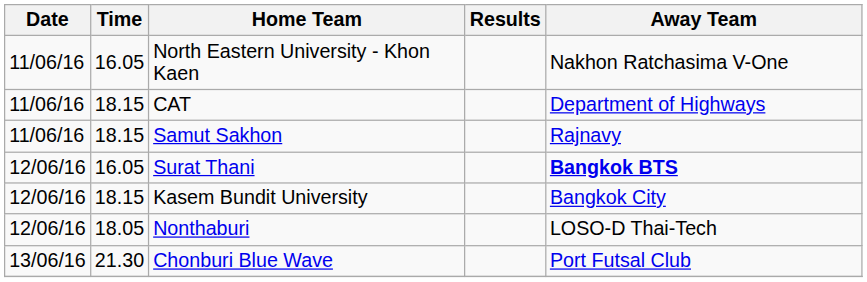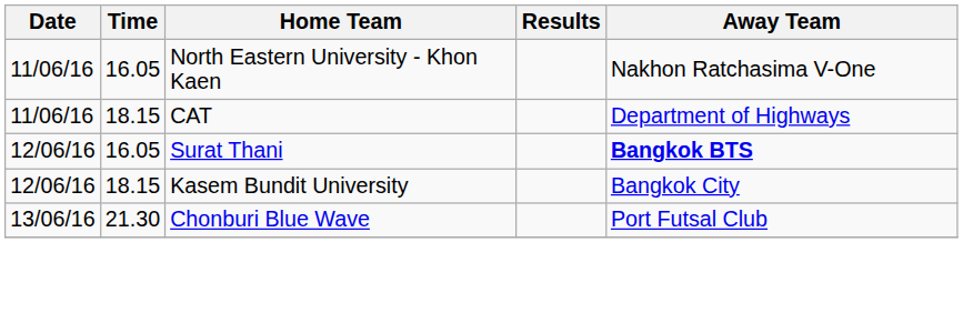 <table class="wikitable">
 <tr>
 <th>Date</th>
 <th>Time</th>
 <th width="250pt">Home Team</th>
 <th>Results</th>
 <th width="250pt">Away Team</th>
 </tr>
 <tr>
 <td>11/06/16</td>
 <td>16.05</td>
 <td>North Eastern University - Khon Kaen</td>
 <td></td>
 <td>Nakhon Ratchasima V-One</td>
 </tr>
 <tr>
 <td>11/06/16</td>
 <td>18.15</td>
 <td>CAT</td>
 <td></td>
 <td><a href='#'>Department of Highways</a></td>
 </tr>
 <tr>
-<td>11/06/16</td>
-<td>18.15</td>
-<td><a href='#'>Samut Sakhon</a></td>
-<td></td>
-<td><a href='#'>Rajnavy</a></td>
-</tr>
-<tr>
 <td>12/06/16</td>
 <td>16.05</td>
 <td><a href='#'>Surat Thani</a></td>
 <td></td>
 <td><strong><a href='#'>Bangkok BTS</a></strong></td>
 </tr>
 <tr>
 <td>12/06/16</td>
 <td>18.15</td>
 <td>Kasem Bundit University</td>
 <td></td>
 <td><a href='#'>Bangkok City</a></td>
 </tr>
 <tr>
-<td>12/06/16</td>
-<td>18.05</td>
-<td><a href='#'>Nonthaburi</a></td>
-<td></td>
-<td>LOSO-D Thai-Tech</td>
-</tr>
-<tr>
 <td>13/06/16</td>
 <td>21.30</td>
 <td><a href='#'>Chonburi Blue Wave</a></td>
 <td></td>
 <td><a href='#'>Port Futsal Club</a></td>
 </tr>
 <tr>
 </tr>
 </table>
